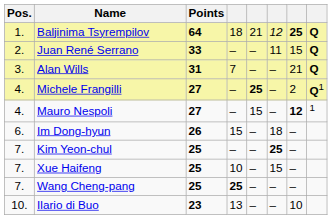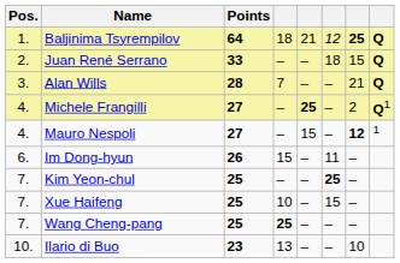 <table class="wikitable">
 <tr>
 <th width=10px>Pos.</th>
 <th width=200px>Name</th>
 <th width=20px>Points</th>
 <th width=20px></th>
 <th width=20px></th>
 <th width=20px></th>
 <th width=20px></th>
 <th width=20px></th>
 </tr>
 <tr style="background:#f7f6a8;">
 <td align=center>1.</td>
 <td> <a href='#'>Baljinima Tsyrempilov</a></td>
 <td><strong>64</strong></td>
 <td>18</td>
 <td>21</td>
 <td><em>12</em></td>
 <td><strong>25</strong></td>
 <td><strong>Q</strong></td>
 </tr>
 <tr style="background:#f7f6a8;">
 <td align=center>2.</td>
 <td> <a href='#'>Juan René Serrano</a></td>
 <td><strong>33</strong></td>
 <td>–</td>
 <td>–</td>
-<td>11</td>
+<td>18</td>
 <td>15</td>
 <td><strong>Q</strong></td>
 </tr>
 <tr style="background:#f7f6a8;">
 <td align=center>3.</td>
 <td> <a href='#'>Alan Wills</a></td>
-<td><strong>31</strong></td>
+<td><strong>28</strong></td>
 <td>7</td>
 <td>–</td>
 <td>–</td>
 <td>21</td>
 <td><strong>Q</strong></td>
 </tr>
 <tr style="background:#f7f6a8;">
 <td align=center>4.</td>
 <td> <a href='#'>Michele Frangilli</a></td>
 <td><strong>27</strong></td>
 <td>–</td>
 <td><strong>25</strong></td>
 <td>–</td>
 <td>2</td>
 <td><strong>Q</strong><sup>1</sup></td>
 </tr>
 <tr>
 <td align=center>4.</td>
 <td> <a href='#'>Mauro Nespoli</a></td>
 <td><strong>27</strong></td>
 <td>–</td>
 <td>15</td>
 <td>–</td>
 <td><strong>12</strong></td>
 <td><sup>1</sup></td>
 </tr>
 <tr>
 <td align=center>6.</td>
 <td> <a href='#'>Im Dong-hyun</a></td>
 <td><strong>26</strong></td>
 <td>15</td>
 <td>–</td>
-<td>18</td>
+<td>11</td>
 <td>–</td>
 <td></td>
 </tr>
 <tr>
 <td align=center>7.</td>
 <td> <a href='#'>Kim Yeon-chul</a></td>
 <td><strong>25</strong></td>
 <td>–</td>
 <td>–</td>
 <td><strong>25</strong></td>
 <td>–</td>
 <td></td>
 </tr>
 <tr>
 <td align=center>7.</td>
 <td> <a href='#'>Xue Haifeng</a></td>
 <td><strong>25</strong></td>
 <td>10</td>
 <td>–</td>
 <td>15</td>
 <td>–</td>
 <td></td>
 </tr>
 <tr>
 <td align=center>7.</td>
 <td> <a href='#'>Wang Cheng-pang</a></td>
 <td><strong>25</strong></td>
 <td><strong>25</strong></td>
 <td>–</td>
 <td>–</td>
 <td>–</td>
 <td></td>
 </tr>
 <tr>
 <td align=center>10.</td>
 <td> <a href='#'>Ilario di Buo</a></td>
 <td><strong>23</strong></td>
 <td>13</td>
 <td>–</td>
 <td>–</td>
 <td>10</td>
 <td></td>
 </tr>
 </table>
